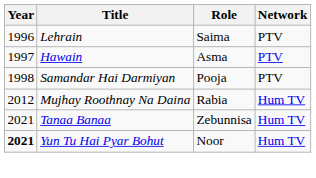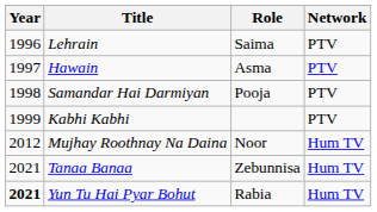 <table class="wikitable sortable">
 <tr>
 <th>Year</th>
 <th>Title</th>
 <th>Role</th>
 <th>Network</th>
 </tr>
 <tr>
 <td>1996</td>
 <td><em>Lehrain</em></td>
 <td>Saima</td>
 <td>PTV</td>
 </tr>
 <tr>
 <td>1997</td>
 <td><em><a href='#'>Hawain</a></em></td>
 <td>Asma</td>
 <td><a href='#'>PTV</a></td>
 </tr>
 <tr>
 <td>1998</td>
 <td><em>Samandar Hai Darmiyan</em></td>
 <td>Pooja</td>
 <td>PTV</td>
 </tr>
 <tr>
+<td>1999</td>
+<td><em>Kabhi Kabhi</em></td>
+<td></td>
+<td>PTV</td>
+</tr>
+<tr>
 <td>2012</td>
 <td><em>Mujhay Roothnay Na Daina</em></td>
-<td>Rabia</td>
+<td>Noor</td>
 <td><a href='#'>Hum TV</a></td>
 </tr>
 <tr>
 <td>2021</td>
 <td><em><a href='#'>Tanaa Banaa</a></em></td>
 <td>Zebunnisa</td>
 <td><a href='#'>Hum TV</a></td>
 </tr>
 <tr>
 <td><strong>2021</strong></td>
 <td><em><a href='#'>Yun Tu Hai Pyar Bohut</a></em></td>
-<td>Noor</td>
+<td>Rabia</td>
 <td><a href='#'>Hum TV</a></td>
 </tr>
 </table>
